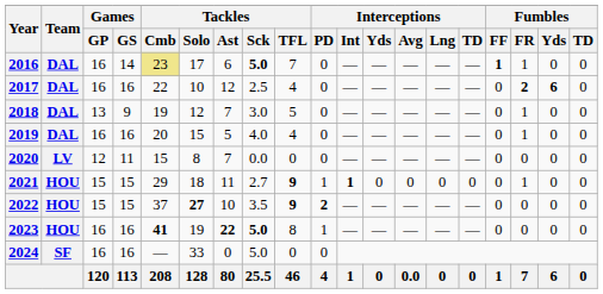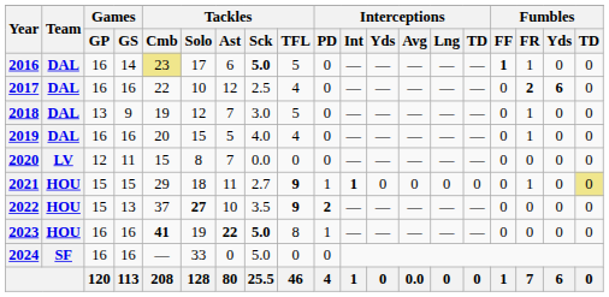 <table class= "wikitable" style="text-align:center;">
 <tr>
 </tr>
 <tr>
 <th rowspan="2">Year</th>
 <th rowspan="2">Team</th>
 <th colspan="2">Games</th>
 <th colspan="5">Tackles</th>
 <th colspan="6">Interceptions</th>
 <th colspan="4">Fumbles</th>
 </tr>
 <tr>
 <th>GP</th>
 <th>GS</th>
 <th>Cmb</th>
 <th>Solo</th>
 <th>Ast</th>
 <th>Sck</th>
 <th>TFL</th>
 <th>PD</th>
 <th>Int</th>
 <th>Yds</th>
 <th>Avg</th>
 <th>Lng</th>
 <th>TD</th>
 <th>FF</th>
 <th>FR</th>
 <th>Yds</th>
 <th>TD</th>
 </tr>
 <tr>
 <th><a href='#'>2016</a></th>
 <th><a href='#'>DAL</a></th>
 <td>16</td>
 <td>14</td>
 <td style="background: khaki;">23</td>
 <td>17</td>
 <td>6</td>
 <td><strong>5.0</strong></td>
-<td>7</td>
+<td>5</td>
 <td>0</td>
 <td>—</td>
 <td>—</td>
 <td>—</td>
 <td>—</td>
 <td>—</td>
 <td><strong>1</strong></td>
 <td>1</td>
 <td>0</td>
 <td>0</td>
 </tr>
 <tr>
 <th><a href='#'>2017</a></th>
 <th><a href='#'>DAL</a></th>
 <td>16</td>
 <td>16</td>
 <td>22</td>
 <td>10</td>
 <td>12</td>
 <td>2.5</td>
 <td>4</td>
 <td>0</td>
 <td>—</td>
 <td>—</td>
 <td>—</td>
 <td>—</td>
 <td>—</td>
 <td>0</td>
 <td><strong>2</strong></td>
 <td><strong>6</strong></td>
 <td>0</td>
 </tr>
 <tr>
 <th><a href='#'>2018</a></th>
 <th><a href='#'>DAL</a></th>
 <td>13</td>
 <td>9</td>
 <td>19</td>
 <td>12</td>
 <td>7</td>
 <td>3.0</td>
 <td>5</td>
 <td>0</td>
 <td>—</td>
 <td>—</td>
 <td>—</td>
 <td>—</td>
 <td>—</td>
 <td>0</td>
 <td>1</td>
 <td>0</td>
 <td>0</td>
 </tr>
 <tr>
 <th><a href='#'>2019</a></th>
 <th><a href='#'>DAL</a></th>
 <td>16</td>
 <td>16</td>
 <td>20</td>
 <td>15</td>
 <td>5</td>
 <td>4.0</td>
 <td>4</td>
 <td>0</td>
 <td>—</td>
 <td>—</td>
 <td>—</td>
 <td>—</td>
 <td>—</td>
 <td>0</td>
 <td>1</td>
 <td>0</td>
 <td>0</td>
 </tr>
 <tr>
 <th><a href='#'>2020</a></th>
 <th><a href='#'>LV</a></th>
 <td>12</td>
 <td>11</td>
 <td>15</td>
 <td>8</td>
 <td>7</td>
 <td>0.0</td>
 <td>0</td>
 <td>0</td>
 <td>—</td>
 <td>—</td>
 <td>—</td>
 <td>—</td>
 <td>—</td>
 <td>0</td>
 <td>0</td>
 <td>0</td>
 <td>0</td>
 </tr>
 <tr>
 <th><a href='#'>2021</a></th>
 <th><a href='#'>HOU</a></th>
 <td>15</td>
 <td>15</td>
 <td>29</td>
 <td>18</td>
 <td>11</td>
 <td>2.7</td>
 <td><strong>9</strong></td>
 <td>1</td>
 <td><strong>1</strong></td>
 <td>0</td>
 <td>0</td>
 <td>0</td>
 <td>0</td>
 <td>0</td>
 <td>1</td>
 <td>0</td>
-<td>0</td>
+<td style="background: khaki;">0</td>
 </tr>
 <tr>
 <th><a href='#'>2022</a></th>
 <th><a href='#'>HOU</a></th>
 <td>15</td>
-<td>15</td>
+<td>13</td>
 <td>37</td>
 <td><strong>27</strong></td>
 <td>10</td>
 <td>3.5</td>
 <td><strong>9</strong></td>
 <td><strong>2</strong></td>
 <td>—</td>
 <td>—</td>
 <td>—</td>
 <td>—</td>
 <td>—</td>
 <td>0</td>
 <td>0</td>
 <td>0</td>
 <td>0</td>
 </tr>
 <tr>
 <th><a href='#'>2023</a></th>
 <th><a href='#'>HOU</a></th>
 <td>16</td>
 <td>16</td>
 <td><strong>41</strong></td>
 <td>19</td>
 <td><strong>22</strong></td>
 <td><strong>5.0</strong></td>
 <td>8</td>
 <td>1</td>
 <td>—</td>
 <td>—</td>
 <td>—</td>
 <td>—</td>
 <td>—</td>
 <td>0</td>
 <td>0</td>
 <td>0</td>
 <td>0</td>
 </tr>
 <tr>
 <th><a href='#'>2024</a></th>
 <th><a href='#'>SF</a></th>
 <td>16</td>
 <td>16</td>
 <td>—</td>
 <td>33</td>
 <td>0</td>
 <td>5.0</td>
 <td>0</td>
 <td>0</td>
 </tr>
 <tr>
 <th colspan="2"></th>
 <th>120</th>
 <th>113</th>
 <th>208</th>
 <th>128</th>
 <th>80</th>
 <th>25.5</th>
 <th>46</th>
 <th>4</th>
 <th>1</th>
 <th>0</th>
 <th>0.0</th>
 <th>0</th>
 <th>0</th>
 <th>1</th>
 <th>7</th>
 <th>6</th>
 <th>0</th>
 </tr>
 </table>
